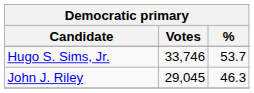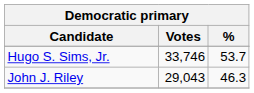 <table class="wikitable" align="left" style="margin: 1em 1em 1em 0; font-size: 95%;">
 <tr>
 <th colspan="3">Democratic primary</th>
 </tr>
 <tr>
 <th colspan="1" style="width: 170px">Candidate</th>
 <th style="width: 50px">Votes</th>
 <th style="width: 40px">%</th>
 </tr>
 <tr>
 </tr>
 <tr>
 <td><a href='#'>Hugo S. Sims, Jr.</a></td>
 <td align="right">33,746</td>
 <td align="right">53.7</td>
 </tr>
 <tr>
 <td><a href='#'>John J. Riley</a></td>
-<td align="right">29,045</td>
+<td align="right">29,043</td>
 <td align="right">46.3</td>
 </tr>
 <tr>
 </tr>
 </table>
